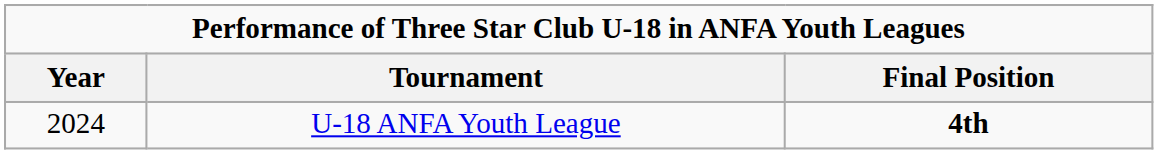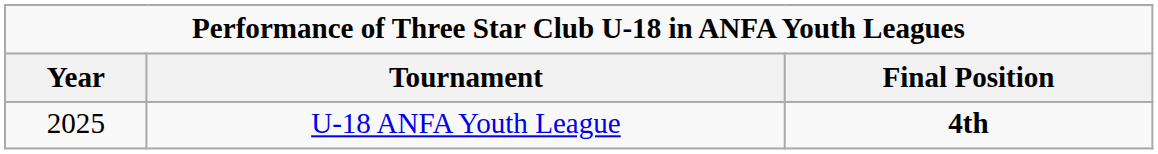 <table class="wikitable sortable" style="text-align:center; font-size:90%; width:45%;">
 <tr>
 <td colspan="3"><strong>Performance of Three Star Club U-18 in ANFA Youth Leagues</strong></td>
 </tr>
 <tr>
 <th style="text-align:center; width:"5%";">Year</th>
 <th style="text-align:center; width:"20%";">Tournament</th>
 <th style="text-align:center; width:"20%";">Final Position</th>
 </tr>
 <tr>
-<td>2024</td>
+<td>2025</td>
 <td><a href='#'>U-18 ANFA Youth League</a></td>
 <td><strong>4th</strong></td>
 </tr>
 </table>
